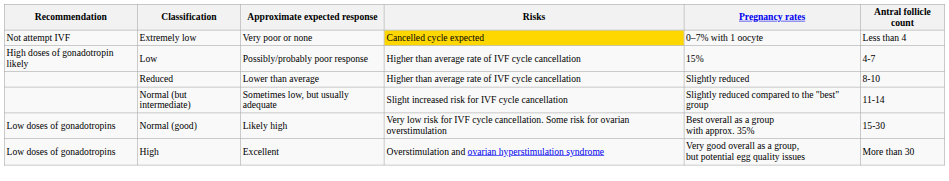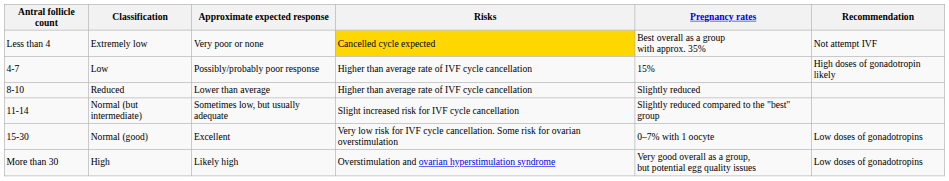 <table class="wikitable">
 <tr>
-<th>Recommendation</th>
+<th>Antral follicle count</th>
 <th>Classification</th>
 <th>Approximate expected response</th>
 <th>Risks</th>
 <th><a href='#'>Pregnancy rates</a></th>
-<th>Antral follicle count</th>
+<th>Recommendation</th>
 </tr>
 <tr>
-<td>Not attempt IVF</td>
+<td>Less than 4</td>
 <td>Extremely low</td>
 <td>Very poor or none</td>
 <td style="background: gold;">Cancelled cycle expected</td>
-<td>0–7% with 1 oocyte</td>
-<td>Less than 4</td>
+<td>Best overall as a group<br> with approx. 35%</td>
+<td>Not attempt IVF</td>
 </tr>
 <tr>
-<td>High doses of gonadotropin likely</td>
+<td>4-7</td>
 <td>Low</td>
 <td>Possibly/probably poor response</td>
 <td>Higher than average rate of IVF cycle cancellation</td>
 <td>15%</td>
-<td>4-7</td>
+<td>High doses of gonadotropin likely</td>
 </tr>
 <tr>
-<td></td>
+<td>8-10</td>
 <td>Reduced</td>
 <td>Lower than average</td>
 <td>Higher than average rate of IVF cycle cancellation</td>
 <td>Slightly reduced</td>
-<td>8-10</td>
+<td></td>
 </tr>
 <tr>
-<td></td>
+<td>11-14</td>
 <td>Normal (but intermediate)</td>
 <td>Sometimes low, but usually adequate</td>
 <td>Slight increased risk for IVF cycle cancellation</td>
 <td>Slightly reduced compared to the "best" group</td>
-<td>11-14</td>
+<td></td>
 </tr>
 <tr>
+<td>15-30</td>
+<td>Normal (good)</td>
+<td>Excellent</td>
+<td>Very low risk for IVF cycle cancellation. Some risk for ovarian overstimulation</td>
+<td>0–7% with 1 oocyte</td>
 <td>Low doses of gonadotropins</td>
-<td>Normal (good)</td>
-<td>Likely high</td>
-<td>Very low risk for IVF cycle cancellation. Some risk for ovarian overstimulation</td>
-<td>Best overall as a group<br> with approx. 35%</td>
-<td>15-30</td>
 </tr>
 <tr>
-<td>Low doses of gonadotropins</td>
+<td>More than 30</td>
 <td>High</td>
-<td>Excellent</td>
+<td>Likely high</td>
 <td>Overstimulation and <a href='#'>ovarian hyperstimulation syndrome</a></td>
 <td>Very good overall as a group,<br> but potential egg quality issues</td>
-<td>More than 30</td>
+<td>Low doses of gonadotropins</td>
 </tr>
 </table>
